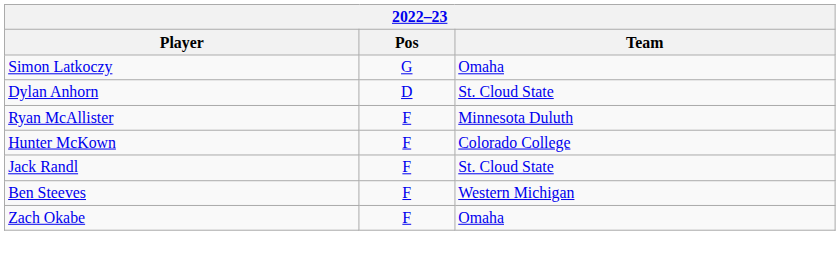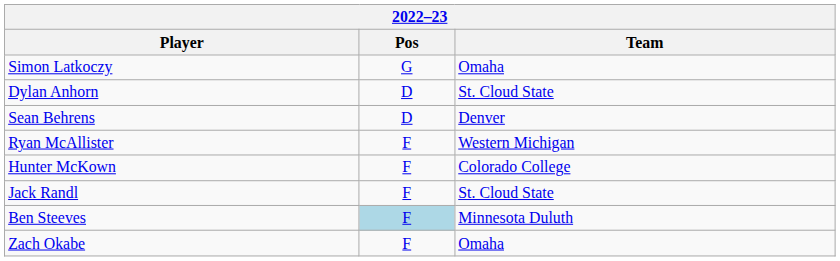 <table class="wikitable" width=95%>
 <tr>
 <th colspan=3><a href='#'>2022–23</a></th>
 </tr>
 <tr>
 <th>Player</th>
 <th>Pos</th>
 <th>Team</th>
 </tr>
 <tr>
 <td><a href='#'>Simon Latkoczy</a></td>
 <td align=center><a href='#'>G</a></td>
 <td><a href='#'>Omaha</a></td>
 </tr>
 <tr>
 <td><a href='#'>Dylan Anhorn</a></td>
 <td align=center><a href='#'>D</a></td>
 <td><a href='#'>St. Cloud State</a></td>
 </tr>
 <tr>
+<td><a href='#'>Sean Behrens</a></td>
+<td align=center><a href='#'>D</a></td>
+<td><a href='#'>Denver</a></td>
+</tr>
+<tr>
 <td><a href='#'>Ryan McAllister</a></td>
 <td align=center><a href='#'>F</a></td>
-<td><a href='#'>Minnesota Duluth</a></td>
+<td><a href='#'>Western Michigan</a></td>
 </tr>
 <tr>
 <td><a href='#'>Hunter McKown</a></td>
 <td align=center><a href='#'>F</a></td>
 <td><a href='#'>Colorado College</a></td>
 </tr>
 <tr>
 <td><a href='#'>Jack Randl</a></td>
 <td align=center><a href='#'>F</a></td>
 <td><a href='#'>St. Cloud State</a></td>
 </tr>
 <tr>
 <td><a href='#'>Ben Steeves</a></td>
-<td align=center><a href='#'>F</a></td>
-<td><a href='#'>Western Michigan</a></td>
+<td align=center style="background: lightblue;"><a href='#'>F</a></td>
+<td><a href='#'>Minnesota Duluth</a></td>
 </tr>
 <tr>
 <td><a href='#'>Zach Okabe</a></td>
 <td align=center><a href='#'>F</a></td>
 <td><a href='#'>Omaha</a></td>
 </tr>
 </table>
